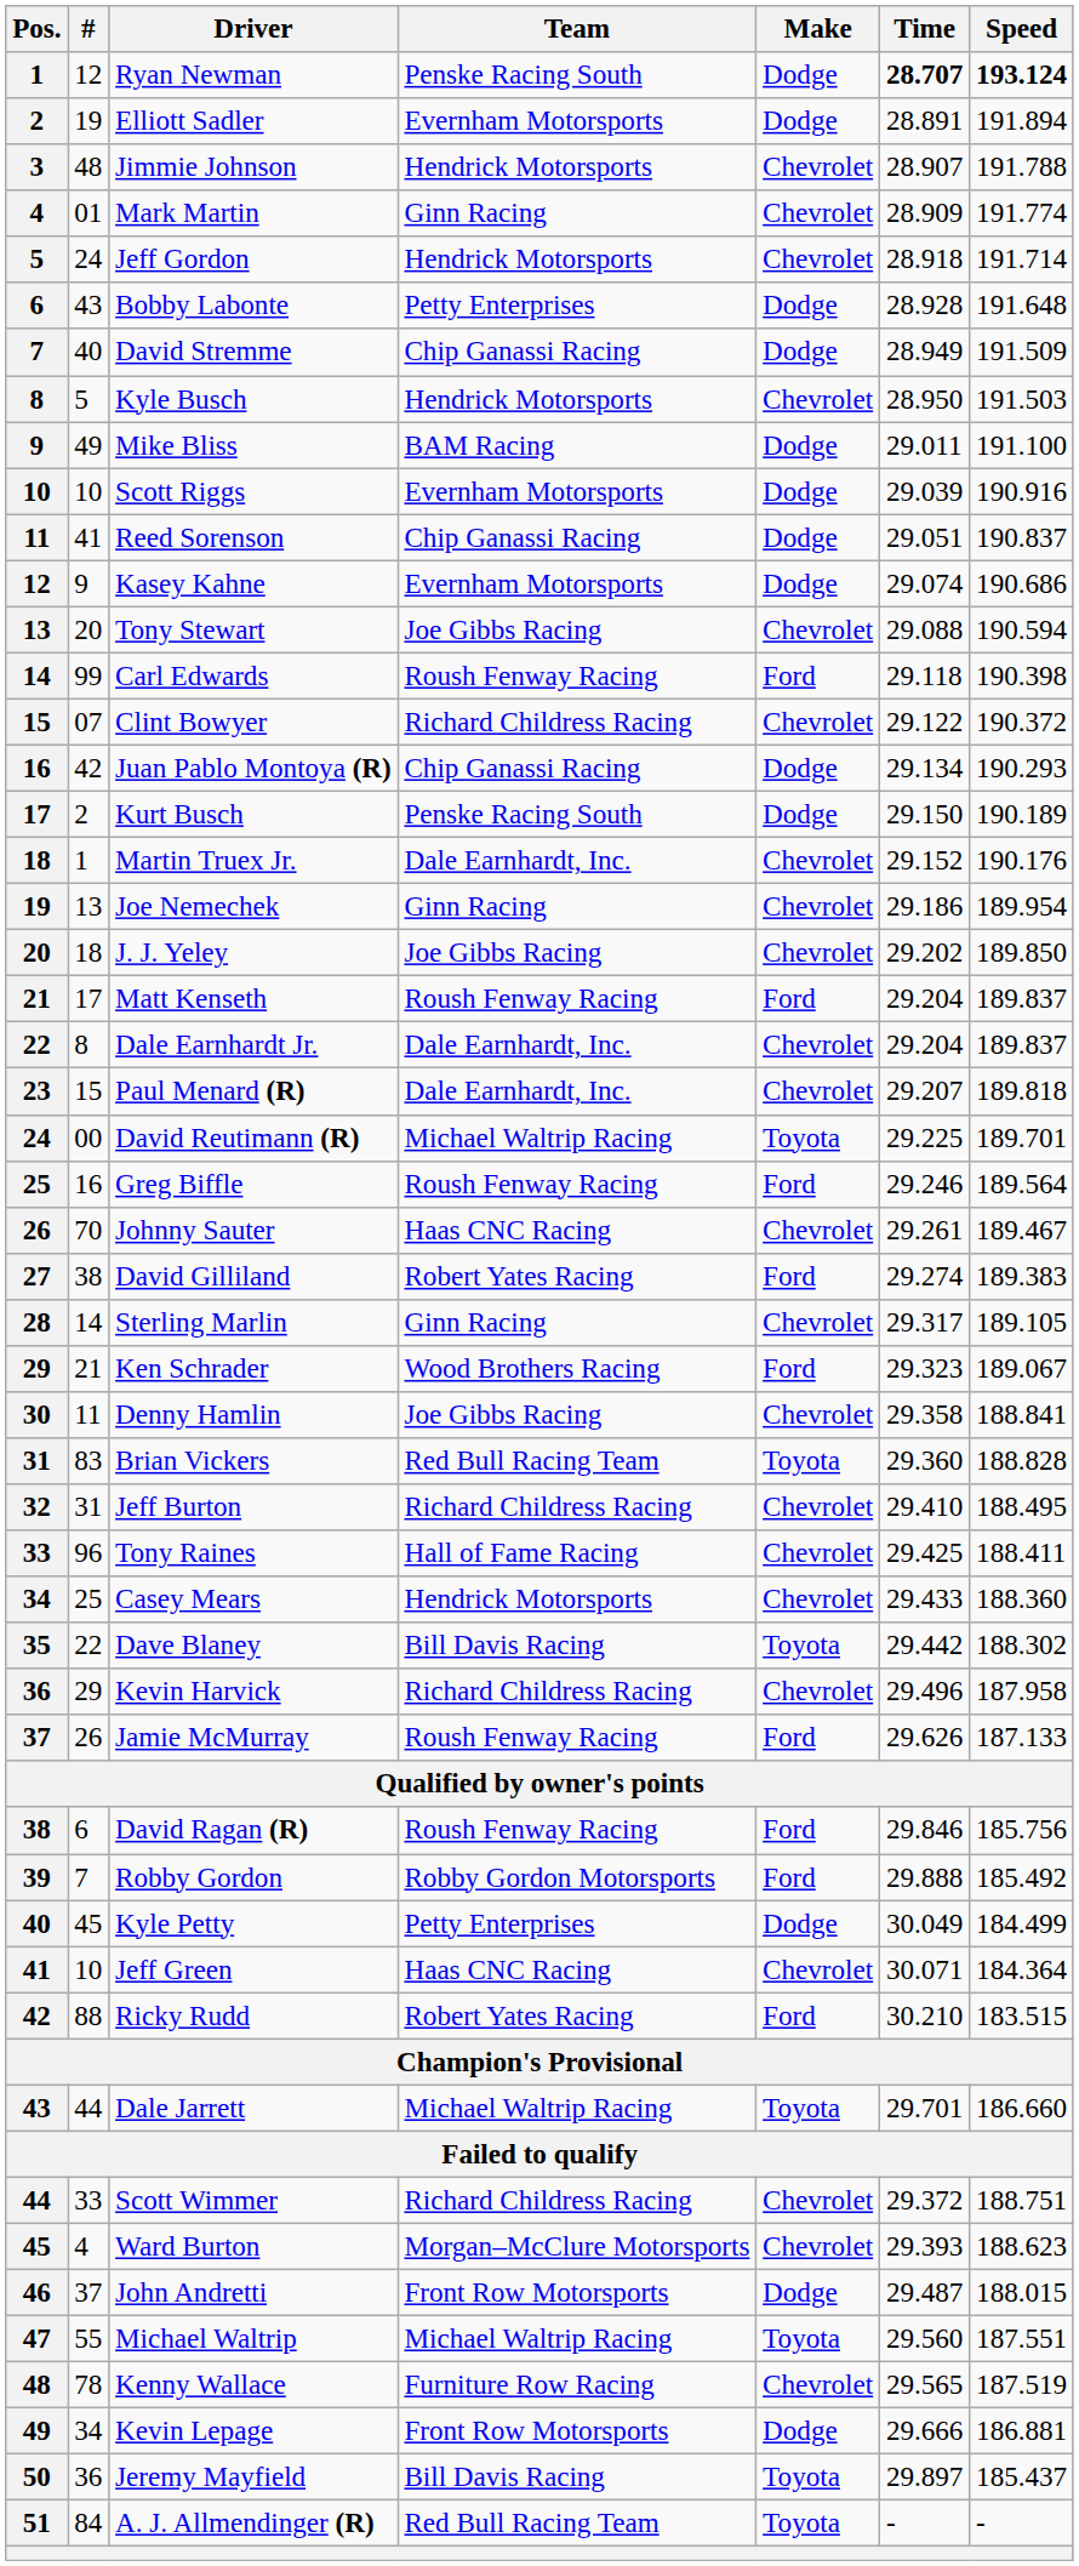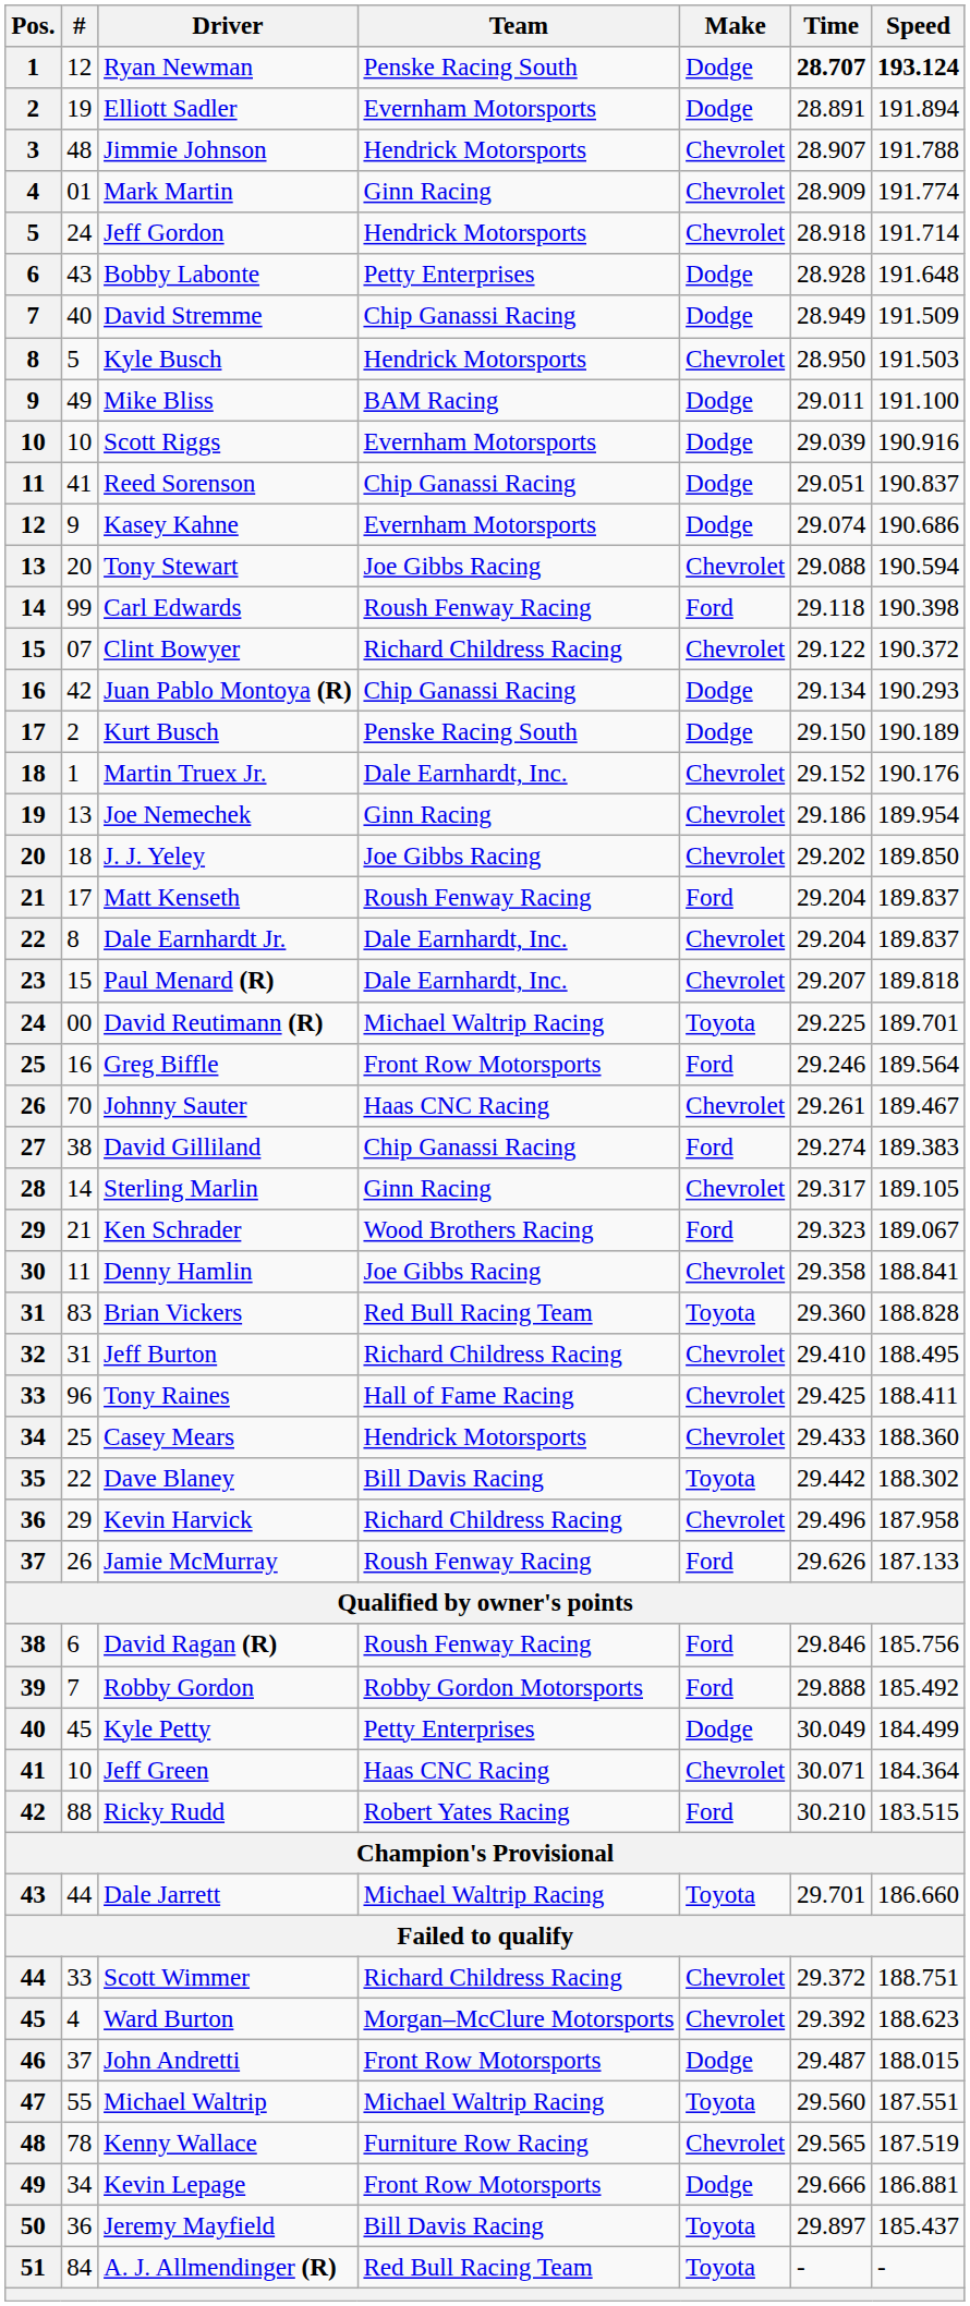 <table class="wikitable" style="font-size:95%">
 <tr>
 <th>Pos.</th>
 <th>#</th>
 <th>Driver</th>
 <th>Team</th>
 <th>Make</th>
 <th>Time</th>
 <th>Speed</th>
 </tr>
 <tr>
 <th>1</th>
 <td>12</td>
 <td><a href='#'>Ryan Newman</a></td>
 <td><a href='#'>Penske Racing South</a></td>
 <td><a href='#'>Dodge</a></td>
 <td><strong>28.707</strong></td>
 <td><strong>193.124</strong></td>
 </tr>
 <tr>
 <th>2</th>
 <td>19</td>
 <td><a href='#'>Elliott Sadler</a></td>
 <td><a href='#'>Evernham Motorsports</a></td>
 <td><a href='#'>Dodge</a></td>
 <td>28.891</td>
 <td>191.894</td>
 </tr>
 <tr>
 <th>3</th>
 <td>48</td>
 <td><a href='#'>Jimmie Johnson</a></td>
 <td><a href='#'>Hendrick Motorsports</a></td>
 <td><a href='#'>Chevrolet</a></td>
 <td>28.907</td>
 <td>191.788</td>
 </tr>
 <tr>
 <th>4</th>
 <td>01</td>
 <td><a href='#'>Mark Martin</a></td>
 <td><a href='#'>Ginn Racing</a></td>
 <td><a href='#'>Chevrolet</a></td>
 <td>28.909</td>
 <td>191.774</td>
 </tr>
 <tr>
 <th>5</th>
 <td>24</td>
 <td><a href='#'>Jeff Gordon</a></td>
 <td><a href='#'>Hendrick Motorsports</a></td>
 <td><a href='#'>Chevrolet</a></td>
 <td>28.918</td>
 <td>191.714</td>
 </tr>
 <tr>
 <th>6</th>
 <td>43</td>
 <td><a href='#'>Bobby Labonte</a></td>
 <td><a href='#'>Petty Enterprises</a></td>
 <td><a href='#'>Dodge</a></td>
 <td>28.928</td>
 <td>191.648</td>
 </tr>
 <tr>
 <th>7</th>
 <td>40</td>
 <td><a href='#'>David Stremme</a></td>
 <td><a href='#'>Chip Ganassi Racing</a></td>
 <td><a href='#'>Dodge</a></td>
 <td>28.949</td>
 <td>191.509</td>
 </tr>
 <tr>
 <th>8</th>
 <td>5</td>
 <td><a href='#'>Kyle Busch</a></td>
 <td><a href='#'>Hendrick Motorsports</a></td>
 <td><a href='#'>Chevrolet</a></td>
 <td>28.950</td>
 <td>191.503</td>
 </tr>
 <tr>
 <th>9</th>
 <td>49</td>
 <td><a href='#'>Mike Bliss</a></td>
 <td><a href='#'>BAM Racing</a></td>
 <td><a href='#'>Dodge</a></td>
 <td>29.011</td>
 <td>191.100</td>
 </tr>
 <tr>
 <th>10</th>
 <td>10</td>
 <td><a href='#'>Scott Riggs</a></td>
 <td><a href='#'>Evernham Motorsports</a></td>
 <td><a href='#'>Dodge</a></td>
 <td>29.039</td>
 <td>190.916</td>
 </tr>
 <tr>
 <th>11</th>
 <td>41</td>
 <td><a href='#'>Reed Sorenson</a></td>
 <td><a href='#'>Chip Ganassi Racing</a></td>
 <td><a href='#'>Dodge</a></td>
 <td>29.051</td>
 <td>190.837</td>
 </tr>
 <tr>
 <th>12</th>
 <td>9</td>
 <td><a href='#'>Kasey Kahne</a></td>
 <td><a href='#'>Evernham Motorsports</a></td>
 <td><a href='#'>Dodge</a></td>
 <td>29.074</td>
 <td>190.686</td>
 </tr>
 <tr>
 <th>13</th>
 <td>20</td>
 <td><a href='#'>Tony Stewart</a></td>
 <td><a href='#'>Joe Gibbs Racing</a></td>
 <td><a href='#'>Chevrolet</a></td>
 <td>29.088</td>
 <td>190.594</td>
 </tr>
 <tr>
 <th>14</th>
 <td>99</td>
 <td><a href='#'>Carl Edwards</a></td>
 <td><a href='#'>Roush Fenway Racing</a></td>
 <td><a href='#'>Ford</a></td>
 <td>29.118</td>
 <td>190.398</td>
 </tr>
 <tr>
 <th>15</th>
 <td>07</td>
 <td><a href='#'>Clint Bowyer</a></td>
 <td><a href='#'>Richard Childress Racing</a></td>
 <td><a href='#'>Chevrolet</a></td>
 <td>29.122</td>
 <td>190.372</td>
 </tr>
 <tr>
 <th>16</th>
 <td>42</td>
 <td><a href='#'>Juan Pablo Montoya</a> <strong>(R)</strong></td>
 <td><a href='#'>Chip Ganassi Racing</a></td>
 <td><a href='#'>Dodge</a></td>
 <td>29.134</td>
 <td>190.293</td>
 </tr>
 <tr>
 <th>17</th>
 <td>2</td>
 <td><a href='#'>Kurt Busch</a></td>
 <td><a href='#'>Penske Racing South</a></td>
 <td><a href='#'>Dodge</a></td>
 <td>29.150</td>
 <td>190.189</td>
 </tr>
 <tr>
 <th>18</th>
 <td>1</td>
 <td><a href='#'>Martin Truex Jr.</a></td>
 <td><a href='#'>Dale Earnhardt, Inc.</a></td>
 <td><a href='#'>Chevrolet</a></td>
 <td>29.152</td>
 <td>190.176</td>
 </tr>
 <tr>
 <th>19</th>
 <td>13</td>
 <td><a href='#'>Joe Nemechek</a></td>
 <td><a href='#'>Ginn Racing</a></td>
 <td><a href='#'>Chevrolet</a></td>
 <td>29.186</td>
 <td>189.954</td>
 </tr>
 <tr>
 <th>20</th>
 <td>18</td>
 <td><a href='#'>J. J. Yeley</a></td>
 <td><a href='#'>Joe Gibbs Racing</a></td>
 <td><a href='#'>Chevrolet</a></td>
 <td>29.202</td>
 <td>189.850</td>
 </tr>
 <tr>
 <th>21</th>
 <td>17</td>
 <td><a href='#'>Matt Kenseth</a></td>
 <td><a href='#'>Roush Fenway Racing</a></td>
 <td><a href='#'>Ford</a></td>
 <td>29.204</td>
 <td>189.837</td>
 </tr>
 <tr>
 <th>22</th>
 <td>8</td>
 <td><a href='#'>Dale Earnhardt Jr.</a></td>
 <td><a href='#'>Dale Earnhardt, Inc.</a></td>
 <td><a href='#'>Chevrolet</a></td>
 <td>29.204</td>
 <td>189.837</td>
 </tr>
 <tr>
 <th>23</th>
 <td>15</td>
 <td><a href='#'>Paul Menard</a> <strong>(R)</strong></td>
 <td><a href='#'>Dale Earnhardt, Inc.</a></td>
 <td><a href='#'>Chevrolet</a></td>
 <td>29.207</td>
 <td>189.818</td>
 </tr>
 <tr>
 <th>24</th>
 <td>00</td>
 <td><a href='#'>David Reutimann</a> <strong>(R)</strong></td>
 <td><a href='#'>Michael Waltrip Racing</a></td>
 <td><a href='#'>Toyota</a></td>
 <td>29.225</td>
 <td>189.701</td>
 </tr>
 <tr>
 <th>25</th>
 <td>16</td>
 <td><a href='#'>Greg Biffle</a></td>
-<td><a href='#'>Roush Fenway Racing</a></td>
+<td><a href='#'>Front Row Motorsports</a></td>
 <td><a href='#'>Ford</a></td>
 <td>29.246</td>
 <td>189.564</td>
 </tr>
 <tr>
 <th>26</th>
 <td>70</td>
 <td><a href='#'>Johnny Sauter</a></td>
 <td><a href='#'>Haas CNC Racing</a></td>
 <td><a href='#'>Chevrolet</a></td>
 <td>29.261</td>
 <td>189.467</td>
 </tr>
 <tr>
 <th>27</th>
 <td>38</td>
 <td><a href='#'>David Gilliland</a></td>
-<td><a href='#'>Robert Yates Racing</a></td>
+<td><a href='#'>Chip Ganassi Racing</a></td>
 <td><a href='#'>Ford</a></td>
 <td>29.274</td>
 <td>189.383</td>
 </tr>
 <tr>
 <th>28</th>
 <td>14</td>
 <td><a href='#'>Sterling Marlin</a></td>
 <td><a href='#'>Ginn Racing</a></td>
 <td><a href='#'>Chevrolet</a></td>
 <td>29.317</td>
 <td>189.105</td>
 </tr>
 <tr>
 <th>29</th>
 <td>21</td>
 <td><a href='#'>Ken Schrader</a></td>
 <td><a href='#'>Wood Brothers Racing</a></td>
 <td><a href='#'>Ford</a></td>
 <td>29.323</td>
 <td>189.067</td>
 </tr>
 <tr>
 <th>30</th>
 <td>11</td>
 <td><a href='#'>Denny Hamlin</a></td>
 <td><a href='#'>Joe Gibbs Racing</a></td>
 <td><a href='#'>Chevrolet</a></td>
 <td>29.358</td>
 <td>188.841</td>
 </tr>
 <tr>
 <th>31</th>
 <td>83</td>
 <td><a href='#'>Brian Vickers</a></td>
 <td><a href='#'>Red Bull Racing Team</a></td>
 <td><a href='#'>Toyota</a></td>
 <td>29.360</td>
 <td>188.828</td>
 </tr>
 <tr>
 <th>32</th>
 <td>31</td>
 <td><a href='#'>Jeff Burton</a></td>
 <td><a href='#'>Richard Childress Racing</a></td>
 <td><a href='#'>Chevrolet</a></td>
 <td>29.410</td>
 <td>188.495</td>
 </tr>
 <tr>
 <th>33</th>
 <td>96</td>
 <td><a href='#'>Tony Raines</a></td>
 <td><a href='#'>Hall of Fame Racing</a></td>
 <td><a href='#'>Chevrolet</a></td>
 <td>29.425</td>
 <td>188.411</td>
 </tr>
 <tr>
 <th>34</th>
 <td>25</td>
 <td><a href='#'>Casey Mears</a></td>
 <td><a href='#'>Hendrick Motorsports</a></td>
 <td><a href='#'>Chevrolet</a></td>
 <td>29.433</td>
 <td>188.360</td>
 </tr>
 <tr>
 <th>35</th>
 <td>22</td>
 <td><a href='#'>Dave Blaney</a></td>
 <td><a href='#'>Bill Davis Racing</a></td>
 <td><a href='#'>Toyota</a></td>
 <td>29.442</td>
 <td>188.302</td>
 </tr>
 <tr>
 <th>36</th>
 <td>29</td>
 <td><a href='#'>Kevin Harvick</a></td>
 <td><a href='#'>Richard Childress Racing</a></td>
 <td><a href='#'>Chevrolet</a></td>
 <td>29.496</td>
 <td>187.958</td>
 </tr>
 <tr>
 <th>37</th>
 <td>26</td>
 <td><a href='#'>Jamie McMurray</a></td>
 <td><a href='#'>Roush Fenway Racing</a></td>
 <td><a href='#'>Ford</a></td>
 <td>29.626</td>
 <td>187.133</td>
 </tr>
 <tr>
 <th colspan="7">Qualified by owner's points</th>
 </tr>
 <tr>
 <th>38</th>
 <td>6</td>
 <td><a href='#'>David Ragan</a> <strong>(R)</strong></td>
 <td><a href='#'>Roush Fenway Racing</a></td>
 <td><a href='#'>Ford</a></td>
 <td>29.846</td>
 <td>185.756</td>
 </tr>
 <tr>
 <th>39</th>
 <td>7</td>
 <td><a href='#'>Robby Gordon</a></td>
 <td><a href='#'>Robby Gordon Motorsports</a></td>
 <td><a href='#'>Ford</a></td>
 <td>29.888</td>
 <td>185.492</td>
 </tr>
 <tr>
 <th>40</th>
 <td>45</td>
 <td><a href='#'>Kyle Petty</a></td>
 <td><a href='#'>Petty Enterprises</a></td>
 <td><a href='#'>Dodge</a></td>
 <td>30.049</td>
 <td>184.499</td>
 </tr>
 <tr>
 <th>41</th>
 <td>10</td>
 <td><a href='#'>Jeff Green</a></td>
 <td><a href='#'>Haas CNC Racing</a></td>
 <td><a href='#'>Chevrolet</a></td>
 <td>30.071</td>
 <td>184.364</td>
 </tr>
 <tr>
 <th>42</th>
 <td>88</td>
 <td><a href='#'>Ricky Rudd</a></td>
 <td><a href='#'>Robert Yates Racing</a></td>
 <td><a href='#'>Ford</a></td>
 <td>30.210</td>
 <td>183.515</td>
 </tr>
 <tr>
 <th colspan="7">Champion's Provisional</th>
 </tr>
 <tr>
 <th>43</th>
 <td>44</td>
 <td><a href='#'>Dale Jarrett</a></td>
 <td><a href='#'>Michael Waltrip Racing</a></td>
 <td><a href='#'>Toyota</a></td>
 <td>29.701</td>
 <td>186.660</td>
 </tr>
 <tr>
 <th colspan="7">Failed to qualify</th>
 </tr>
 <tr>
 <th>44</th>
 <td>33</td>
 <td><a href='#'>Scott Wimmer</a></td>
 <td><a href='#'>Richard Childress Racing</a></td>
 <td><a href='#'>Chevrolet</a></td>
 <td>29.372</td>
 <td>188.751</td>
 </tr>
 <tr>
 <th>45</th>
 <td>4</td>
 <td><a href='#'>Ward Burton</a></td>
 <td><a href='#'>Morgan–McClure Motorsports</a></td>
 <td><a href='#'>Chevrolet</a></td>
-<td>29.393</td>
+<td>29.392</td>
 <td>188.623</td>
 </tr>
 <tr>
 <th>46</th>
 <td>37</td>
 <td><a href='#'>John Andretti</a></td>
 <td><a href='#'>Front Row Motorsports</a></td>
 <td><a href='#'>Dodge</a></td>
 <td>29.487</td>
 <td>188.015</td>
 </tr>
 <tr>
 <th>47</th>
 <td>55</td>
 <td><a href='#'>Michael Waltrip</a></td>
 <td><a href='#'>Michael Waltrip Racing</a></td>
 <td><a href='#'>Toyota</a></td>
 <td>29.560</td>
 <td>187.551</td>
 </tr>
 <tr>
 <th>48</th>
 <td>78</td>
 <td><a href='#'>Kenny Wallace</a></td>
 <td><a href='#'>Furniture Row Racing</a></td>
 <td><a href='#'>Chevrolet</a></td>
 <td>29.565</td>
 <td>187.519</td>
 </tr>
 <tr>
 <th>49</th>
 <td>34</td>
 <td><a href='#'>Kevin Lepage</a></td>
 <td><a href='#'>Front Row Motorsports</a></td>
 <td><a href='#'>Dodge</a></td>
 <td>29.666</td>
 <td>186.881</td>
 </tr>
 <tr>
 <th>50</th>
 <td>36</td>
 <td><a href='#'>Jeremy Mayfield</a></td>
 <td><a href='#'>Bill Davis Racing</a></td>
 <td><a href='#'>Toyota</a></td>
 <td>29.897</td>
 <td>185.437</td>
 </tr>
 <tr>
 <th>51</th>
 <td>84</td>
 <td><a href='#'>A. J. Allmendinger</a> <strong>(R)</strong></td>
 <td><a href='#'>Red Bull Racing Team</a></td>
 <td><a href='#'>Toyota</a></td>
 <td>-</td>
 <td>-</td>
 </tr>
 <tr>
 <th colspan="7"></th>
 </tr>
 </table>
